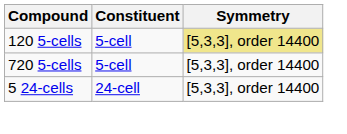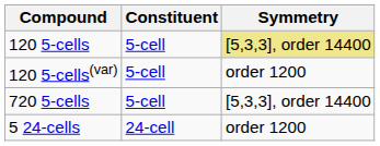 <table class=wikitable>
 <tr>
 <th>Compound</th>
 <th>Constituent</th>
 <th>Symmetry</th>
 </tr>
 <tr>
 <td>120 <a href='#'>5-cells</a></td>
 <td><a href='#'>5-cell</a></td>
 <td style="background: khaki;">[5,3,3], order 14400</td>
 </tr>
 <tr>
+<td>120 <a href='#'>5-cells</a><sup>(var)</sup></td>
+<td><a href='#'>5-cell</a></td>
+<td>order 1200</td>
+</tr>
+<tr>
 <td>720 <a href='#'>5-cells</a></td>
 <td><a href='#'>5-cell</a></td>
 <td>[5,3,3], order 14400</td>
 </tr>
 <tr>
 <td>5 <a href='#'>24-cells</a></td>
 <td><a href='#'>24-cell</a></td>
-<td>[5,3,3], order 14400</td>
+<td>order 1200</td>
 </tr>
 </table>
